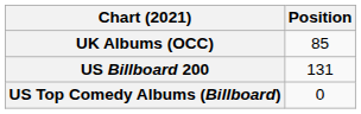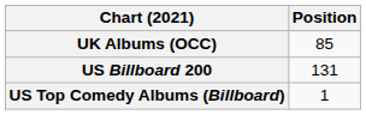 <table class="wikitable sortable plainrowheaders" style="text-align:center">
 <tr>
 <th scope="col">Chart (2021)</th>
 <th scope="col">Position</th>
 </tr>
 <tr>
 <th scope="row">UK Albums (OCC)</th>
 <td>85</td>
 </tr>
 <tr>
 <th scope="row">US <em>Billboard</em> 200</th>
 <td>131</td>
 </tr>
 <tr>
 <th scope="row">US Top Comedy Albums (<em>Billboard</em>)</th>
-<td>0</td>
+<td>1</td>
 </tr>
 </table>
